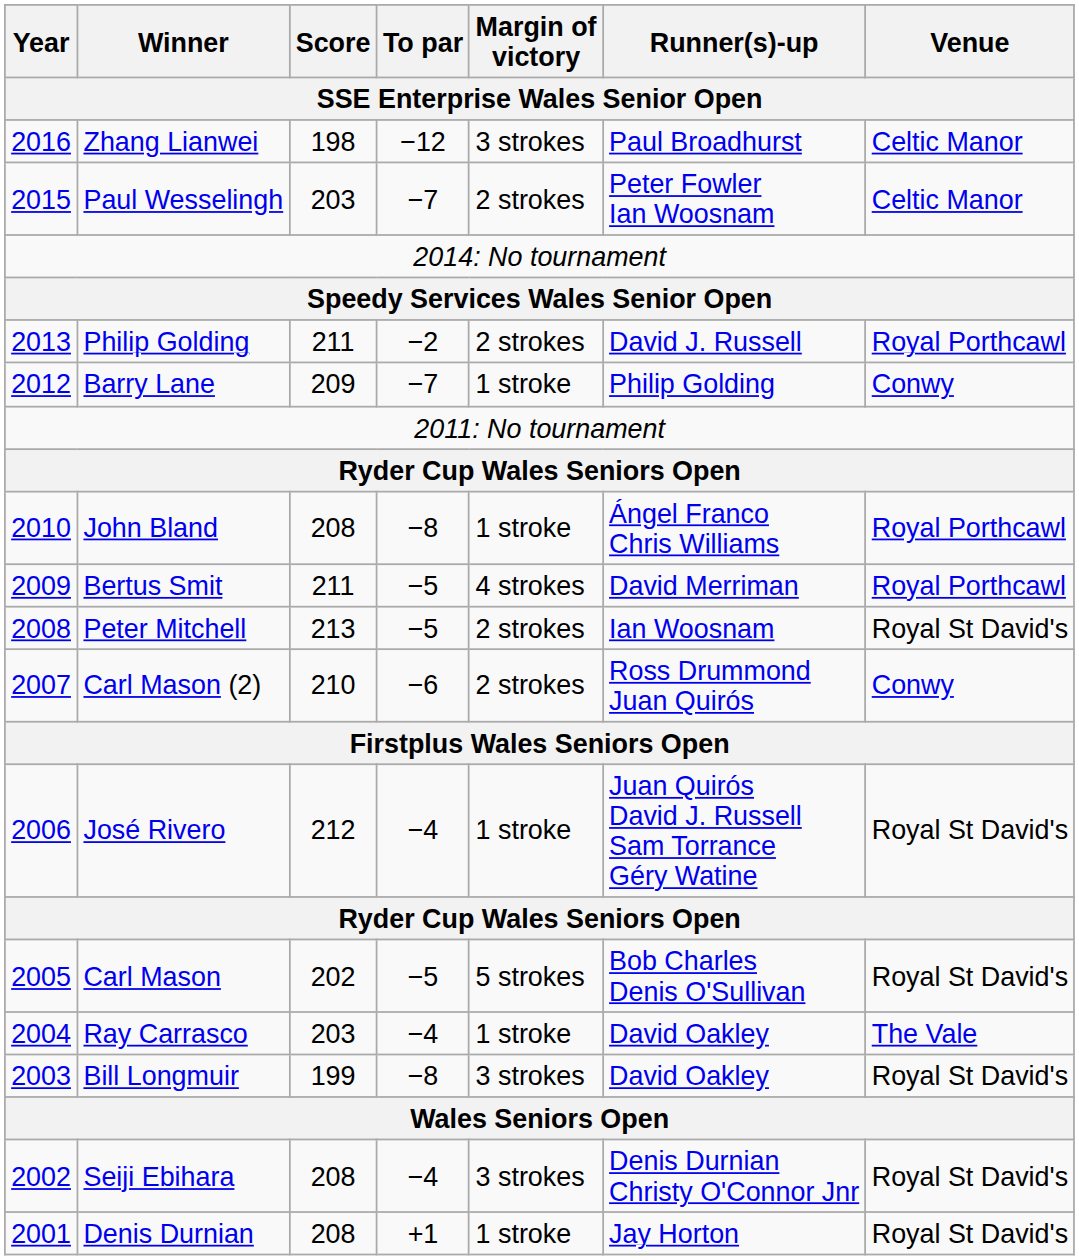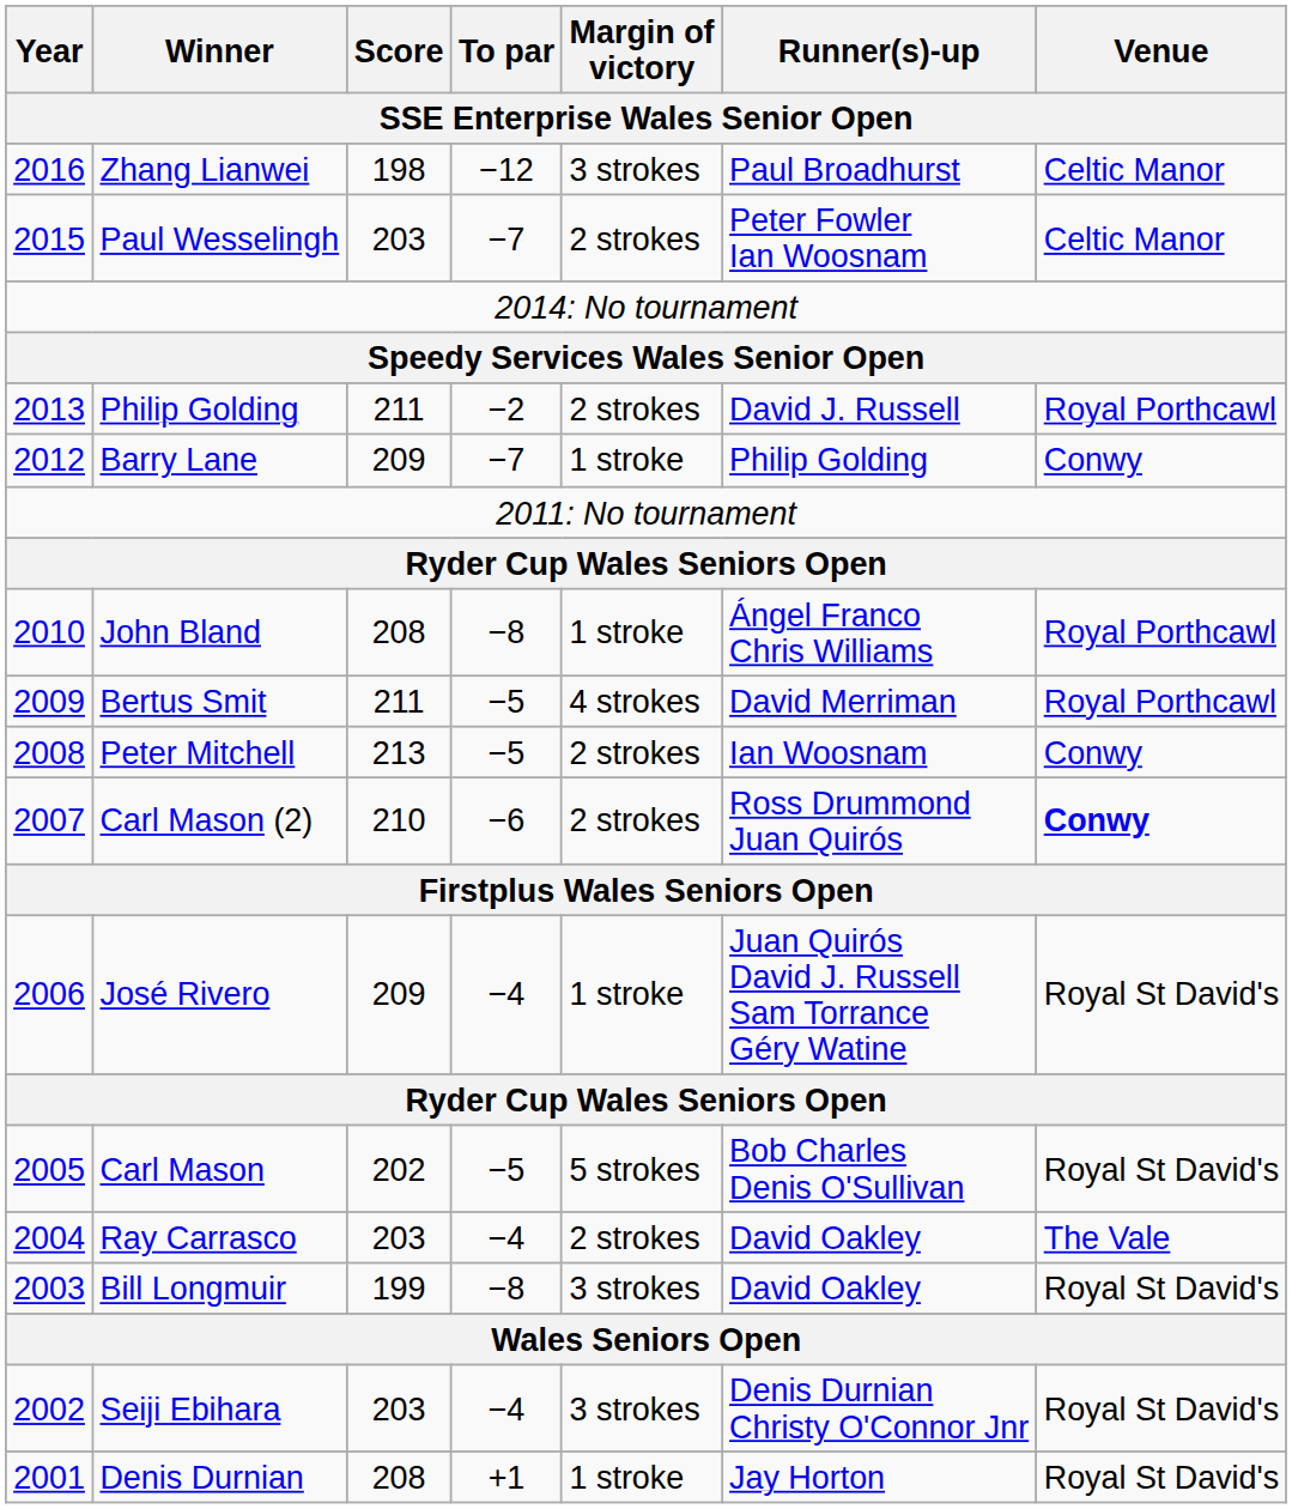 <table class="wikitable" style="font-size:95%">
 <tr>
 <th>Year</th>
 <th>Winner</th>
 <th>Score</th>
 <th>To par</th>
 <th>Margin of<br>victory</th>
 <th>Runner(s)-up</th>
 <th>Venue</th>
 </tr>
 <tr>
 <th colspan=8>SSE Enterprise Wales Senior Open</th>
 </tr>
 <tr>
 <td><a href='#'>2016</a></td>
 <td> <a href='#'>Zhang Lianwei</a></td>
 <td align=center>198</td>
 <td align=center>−12</td>
 <td>3 strokes</td>
 <td> <a href='#'>Paul Broadhurst</a></td>
 <td><a href='#'>Celtic Manor</a></td>
 </tr>
 <tr>
 <td><a href='#'>2015</a></td>
 <td> <a href='#'>Paul Wesselingh</a></td>
 <td align=center>203</td>
 <td align=center>−7</td>
 <td>2 strokes</td>
 <td> <a href='#'>Peter Fowler</a><br> <a href='#'>Ian Woosnam</a></td>
 <td><a href='#'>Celtic Manor</a></td>
 </tr>
 <tr>
 <td colspan=8 align=center><em>2014: No tournament</em></td>
 </tr>
 <tr>
 <th colspan=8>Speedy Services Wales Senior Open</th>
 </tr>
 <tr>
 <td><a href='#'>2013</a></td>
 <td> <a href='#'>Philip Golding</a></td>
 <td align=center>211</td>
 <td align=center>−2</td>
 <td>2 strokes</td>
 <td> <a href='#'>David J. Russell</a></td>
 <td><a href='#'>Royal Porthcawl</a></td>
 </tr>
 <tr>
 <td><a href='#'>2012</a></td>
 <td> <a href='#'>Barry Lane</a></td>
 <td align=center>209</td>
 <td align=center>−7</td>
 <td>1 stroke</td>
 <td> <a href='#'>Philip Golding</a></td>
 <td><a href='#'>Conwy</a></td>
 </tr>
 <tr>
 <td colspan=8 align=center><em>2011: No tournament</em></td>
 </tr>
 <tr>
 <th colspan=8>Ryder Cup Wales Seniors Open</th>
 </tr>
 <tr>
 <td><a href='#'>2010</a></td>
 <td> <a href='#'>John Bland</a></td>
 <td align=center>208</td>
 <td align=center>−8</td>
 <td>1 stroke</td>
 <td> <a href='#'>Ángel Franco</a><br> <a href='#'>Chris Williams</a></td>
 <td><a href='#'>Royal Porthcawl</a></td>
 </tr>
 <tr>
 <td><a href='#'>2009</a></td>
 <td> <a href='#'>Bertus Smit</a></td>
 <td align=center>211</td>
 <td align=center>−5</td>
 <td>4 strokes</td>
 <td> <a href='#'>David Merriman</a></td>
 <td><a href='#'>Royal Porthcawl</a></td>
 </tr>
 <tr>
 <td><a href='#'>2008</a></td>
 <td> <a href='#'>Peter Mitchell</a></td>
 <td align=center>213</td>
 <td align=center>−5</td>
 <td>2 strokes</td>
 <td> <a href='#'>Ian Woosnam</a></td>
-<td>Royal St David's</td>
+<td><a href='#'>Conwy</a></td>
 </tr>
 <tr>
 <td><a href='#'>2007</a></td>
 <td> <a href='#'>Carl Mason</a> (2)</td>
 <td align=center>210</td>
 <td align=center>−6</td>
 <td>2 strokes</td>
 <td> <a href='#'>Ross Drummond</a><br> <a href='#'>Juan Quirós</a></td>
-<td><a href='#'>Conwy</a></td>
+<td><strong><a href='#'>Conwy</a></strong></td>
 </tr>
 <tr>
 <th colspan=8>Firstplus Wales Seniors Open</th>
 </tr>
 <tr>
 <td><a href='#'>2006</a></td>
 <td> <a href='#'>José Rivero</a></td>
-<td align=center>212</td>
+<td align=center>209</td>
 <td align=center>−4</td>
 <td>1 stroke</td>
 <td> <a href='#'>Juan Quirós</a><br> <a href='#'>David J. Russell</a><br> <a href='#'>Sam Torrance</a><br> <a href='#'>Géry Watine</a></td>
 <td>Royal St David's</td>
 </tr>
 <tr>
 <th colspan=8>Ryder Cup Wales Seniors Open</th>
 </tr>
 <tr>
 <td><a href='#'>2005</a></td>
 <td> <a href='#'>Carl Mason</a></td>
 <td align=center>202</td>
 <td align=center>−5</td>
 <td>5 strokes</td>
 <td> <a href='#'>Bob Charles</a><br> <a href='#'>Denis O'Sullivan</a></td>
 <td>Royal St David's</td>
 </tr>
 <tr>
 <td><a href='#'>2004</a></td>
 <td> <a href='#'>Ray Carrasco</a></td>
 <td align=center>203</td>
 <td align=center>−4</td>
-<td>1 stroke</td>
+<td>2 strokes</td>
 <td> <a href='#'>David Oakley</a></td>
 <td><a href='#'>The Vale</a></td>
 </tr>
 <tr>
 <td><a href='#'>2003</a></td>
 <td> <a href='#'>Bill Longmuir</a></td>
 <td align=center>199</td>
 <td align=center>−8</td>
 <td>3 strokes</td>
 <td> <a href='#'>David Oakley</a></td>
 <td>Royal St David's</td>
 </tr>
 <tr>
 <th colspan=8>Wales Seniors Open</th>
 </tr>
 <tr>
 <td><a href='#'>2002</a></td>
 <td> <a href='#'>Seiji Ebihara</a></td>
-<td align=center>208</td>
+<td align=center>203</td>
 <td align=center>−4</td>
 <td>3 strokes</td>
 <td> <a href='#'>Denis Durnian</a><br> <a href='#'>Christy O'Connor Jnr</a></td>
 <td>Royal St David's</td>
 </tr>
 <tr>
 <td><a href='#'>2001</a></td>
 <td> <a href='#'>Denis Durnian</a></td>
 <td align=center>208</td>
 <td align=center>+1</td>
 <td>1 stroke</td>
 <td> <a href='#'>Jay Horton</a></td>
 <td>Royal St David's</td>
 </tr>
 </table>
